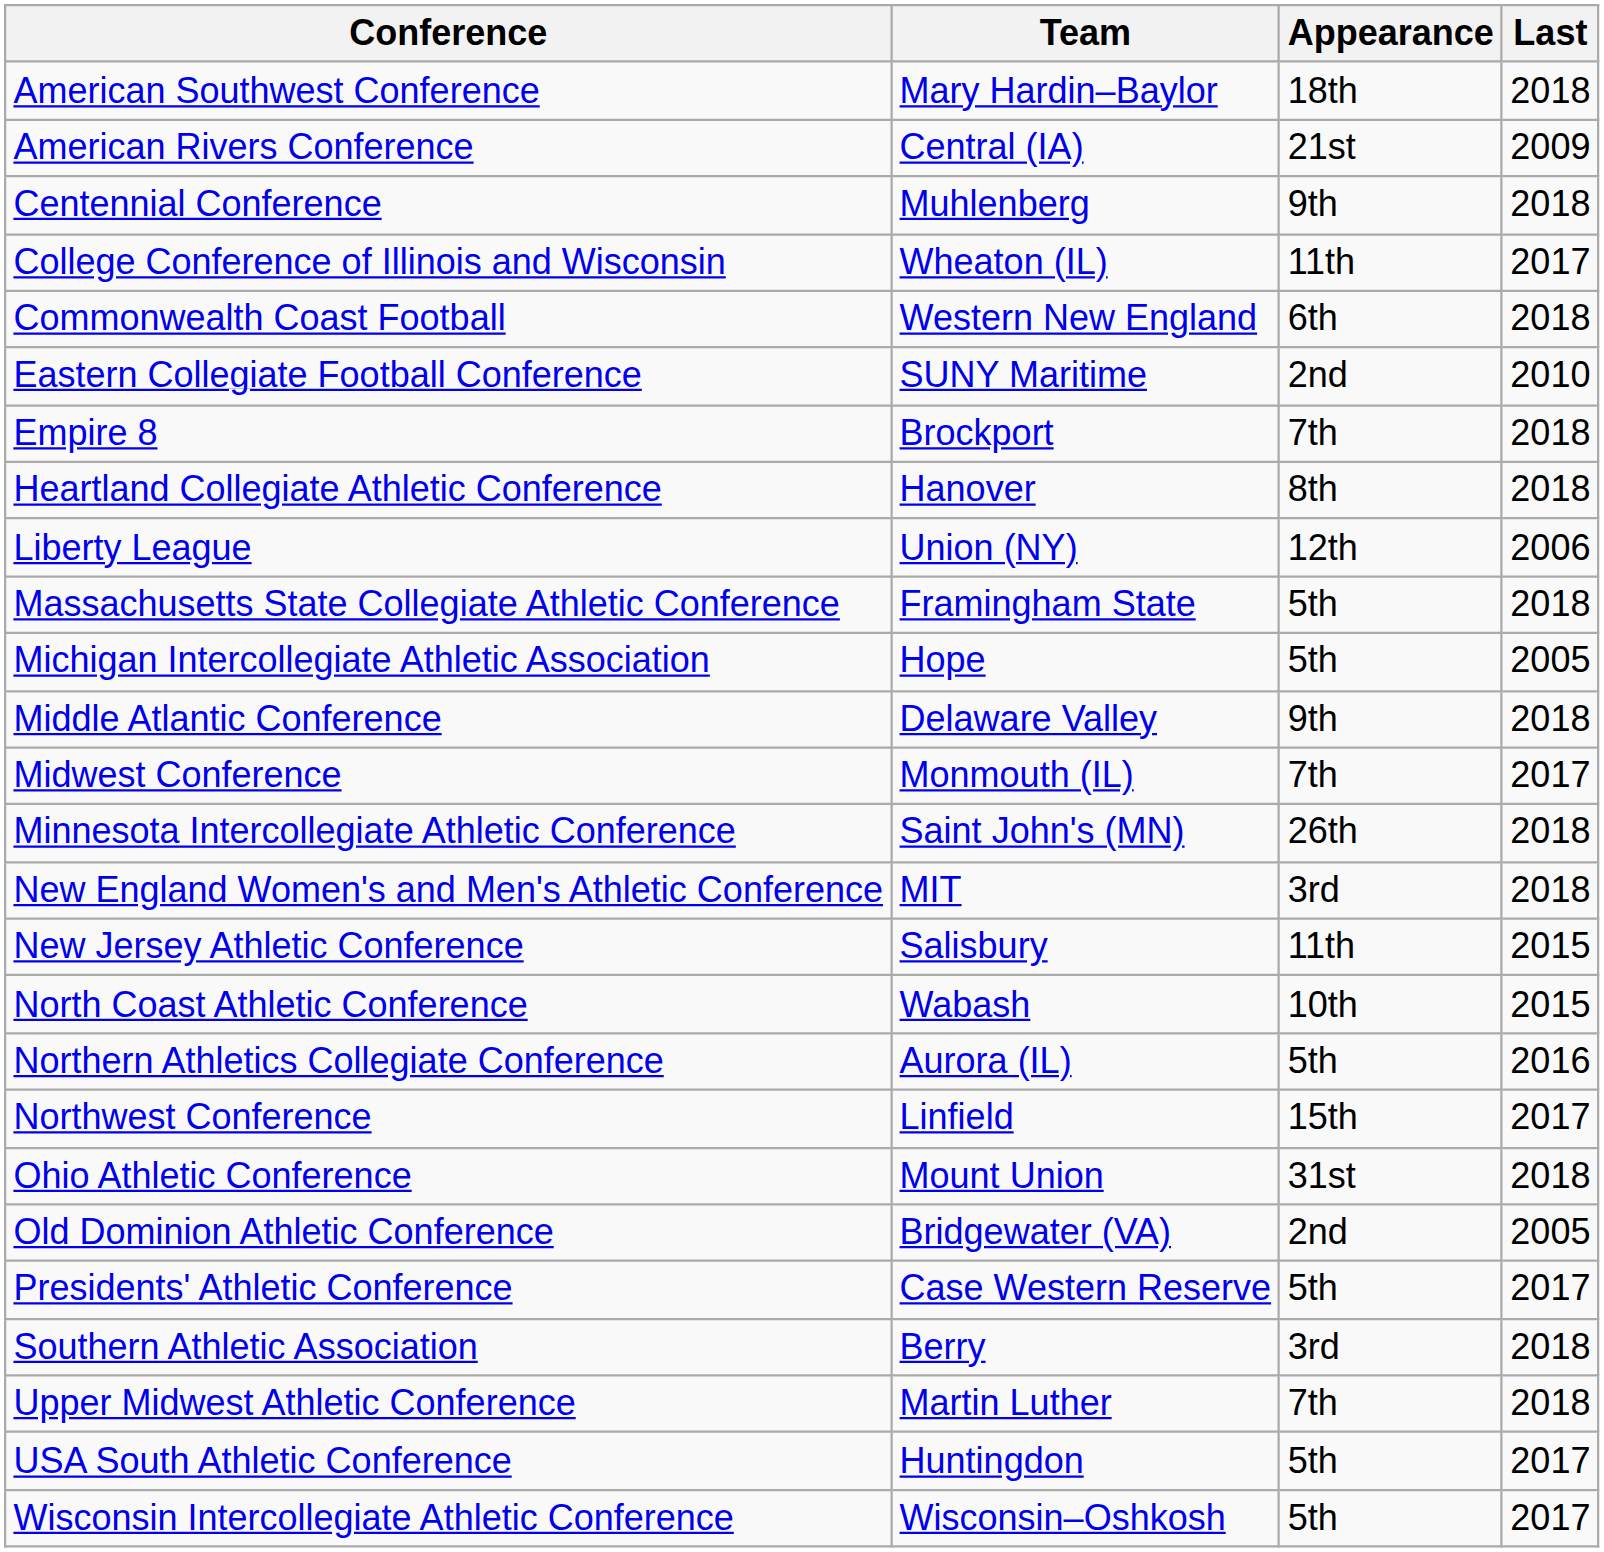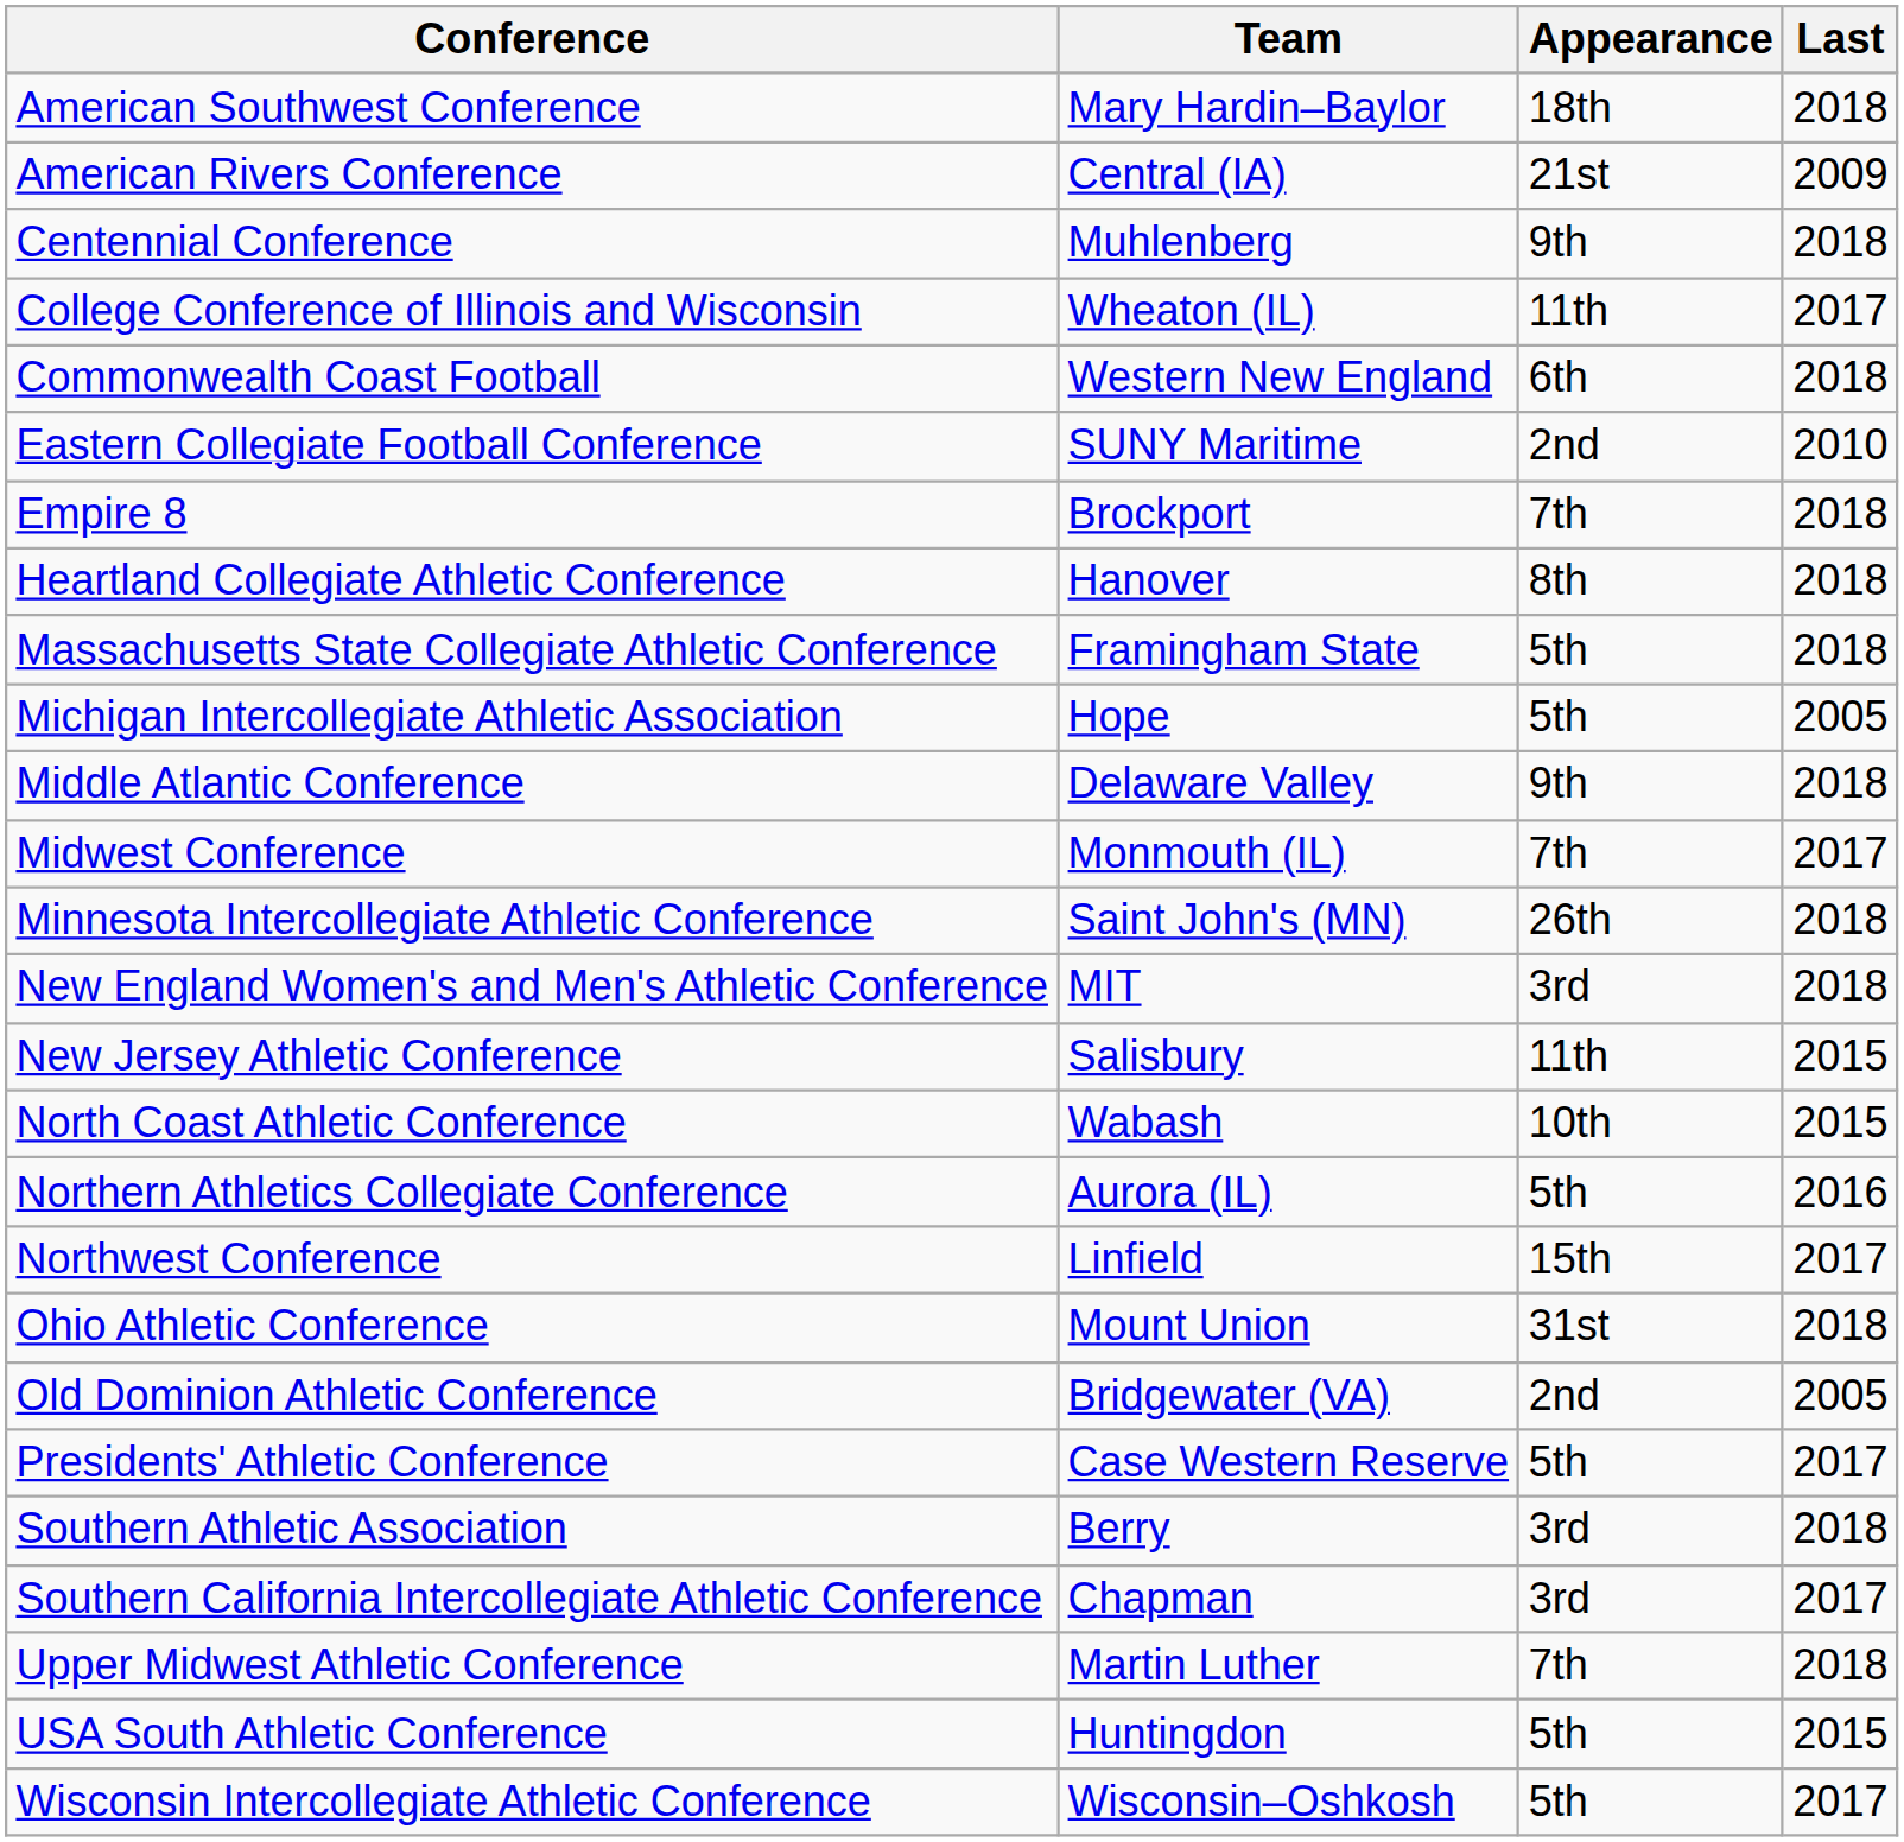 <table class="wikitable sortable" style="text-align: left;">
 <tr>
 <th>Conference</th>
 <th>Team</th>
 <th data-sort-type="number">Appearance</th>
 <th>Last</th>
 </tr>
 <tr>
 <td><a href='#'>American Southwest Conference</a></td>
 <td><a href='#'>Mary Hardin–Baylor</a></td>
 <td>18th</td>
 <td>2018</td>
 </tr>
 <tr>
 <td><a href='#'>American Rivers Conference</a></td>
 <td><a href='#'>Central (IA)</a></td>
 <td>21st</td>
 <td>2009</td>
 </tr>
 <tr>
 <td><a href='#'>Centennial Conference</a></td>
 <td><a href='#'>Muhlenberg</a></td>
 <td>9th</td>
 <td>2018</td>
 </tr>
 <tr>
 <td><a href='#'>College Conference of Illinois and Wisconsin</a></td>
 <td><a href='#'>Wheaton (IL)</a></td>
 <td>11th</td>
 <td>2017</td>
 </tr>
 <tr>
 <td><a href='#'>Commonwealth Coast Football</a></td>
 <td><a href='#'>Western New England</a></td>
 <td>6th</td>
 <td>2018</td>
 </tr>
 <tr>
 <td><a href='#'>Eastern Collegiate Football Conference</a></td>
 <td><a href='#'>SUNY Maritime</a></td>
 <td>2nd</td>
 <td>2010</td>
 </tr>
 <tr>
 <td><a href='#'>Empire 8</a></td>
 <td><a href='#'>Brockport</a></td>
 <td>7th</td>
 <td>2018</td>
 </tr>
 <tr>
 <td><a href='#'>Heartland Collegiate Athletic Conference</a></td>
 <td><a href='#'>Hanover</a></td>
 <td>8th</td>
 <td>2018</td>
-</tr>
-<tr>
-<td><a href='#'>Liberty League</a></td>
-<td><a href='#'>Union (NY)</a></td>
-<td>12th</td>
-<td>2006</td>
 </tr>
 <tr>
 <td><a href='#'>Massachusetts State Collegiate Athletic Conference</a></td>
 <td><a href='#'>Framingham State</a></td>
 <td>5th</td>
 <td>2018</td>
 </tr>
 <tr>
 <td><a href='#'>Michigan Intercollegiate Athletic Association</a></td>
 <td><a href='#'>Hope</a></td>
 <td>5th</td>
 <td>2005</td>
 </tr>
 <tr>
 <td><a href='#'>Middle Atlantic Conference</a></td>
 <td><a href='#'>Delaware Valley</a></td>
 <td>9th</td>
 <td>2018</td>
 </tr>
 <tr>
 <td><a href='#'>Midwest Conference</a></td>
 <td><a href='#'>Monmouth (IL)</a></td>
 <td>7th</td>
 <td>2017</td>
 </tr>
 <tr>
 <td><a href='#'>Minnesota Intercollegiate Athletic Conference</a></td>
 <td><a href='#'>Saint John's (MN)</a></td>
 <td>26th</td>
 <td>2018</td>
 </tr>
 <tr>
 <td><a href='#'>New England Women's and Men's Athletic Conference</a></td>
 <td><a href='#'>MIT</a></td>
 <td>3rd</td>
 <td>2018</td>
 </tr>
 <tr>
 <td><a href='#'>New Jersey Athletic Conference</a></td>
 <td><a href='#'>Salisbury</a></td>
 <td>11th</td>
 <td>2015</td>
 </tr>
 <tr>
 <td><a href='#'>North Coast Athletic Conference</a></td>
 <td><a href='#'>Wabash</a></td>
 <td>10th</td>
 <td>2015</td>
 </tr>
 <tr>
 <td><a href='#'>Northern Athletics Collegiate Conference</a></td>
 <td><a href='#'>Aurora (IL)</a></td>
 <td>5th</td>
 <td>2016</td>
 </tr>
 <tr>
 <td><a href='#'>Northwest Conference</a></td>
 <td><a href='#'>Linfield</a></td>
 <td>15th</td>
 <td>2017</td>
 </tr>
 <tr>
 <td><a href='#'>Ohio Athletic Conference</a></td>
 <td><a href='#'>Mount Union</a></td>
 <td>31st</td>
 <td>2018</td>
 </tr>
 <tr>
 <td><a href='#'>Old Dominion Athletic Conference</a></td>
 <td><a href='#'>Bridgewater (VA)</a></td>
 <td>2nd</td>
 <td>2005</td>
 </tr>
 <tr>
 <td><a href='#'>Presidents' Athletic Conference</a></td>
 <td><a href='#'>Case Western Reserve</a></td>
 <td>5th</td>
 <td>2017</td>
 </tr>
 <tr>
 <td><a href='#'>Southern Athletic Association</a></td>
 <td><a href='#'>Berry</a></td>
 <td>3rd</td>
 <td>2018</td>
 </tr>
 <tr>
+<td><a href='#'>Southern California Intercollegiate Athletic Conference</a></td>
+<td><a href='#'>Chapman</a></td>
+<td>3rd</td>
+<td>2017</td>
+</tr>
+<tr>
 <td><a href='#'>Upper Midwest Athletic Conference</a></td>
 <td><a href='#'>Martin Luther</a></td>
 <td>7th</td>
 <td>2018</td>
 </tr>
 <tr>
 <td><a href='#'>USA South Athletic Conference</a></td>
 <td><a href='#'>Huntingdon</a></td>
 <td>5th</td>
-<td>2017</td>
+<td>2015</td>
 </tr>
 <tr>
 <td><a href='#'>Wisconsin Intercollegiate Athletic Conference</a></td>
 <td><a href='#'>Wisconsin–Oshkosh</a></td>
 <td>5th</td>
 <td>2017</td>
 </tr>
 </table>
